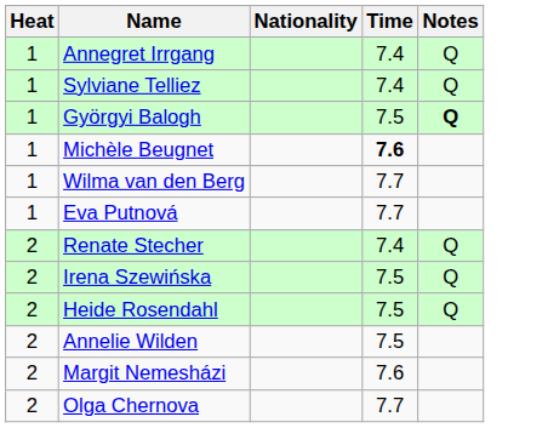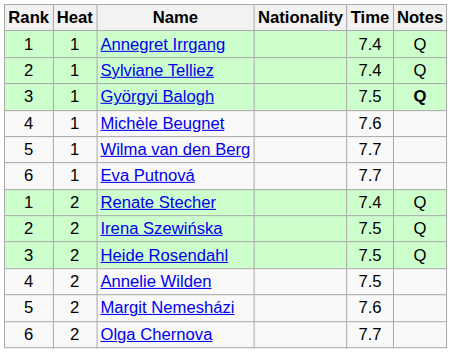 <table class="wikitable sortable" style="text-align:center">
 <tr>
+<th>Rank</th>
 <th>Heat</th>
 <th>Name</th>
 <th>Nationality</th>
 <th>Time</th>
 <th>Notes</th>
 </tr>
 <tr bgcolor=ccffcc>
 <td>1</td>
+<td>1</td>
 <td align="left"><a href='#'>Annegret Irrgang</a></td>
 <td align=left></td>
 <td>7.4</td>
 <td>Q</td>
 </tr>
 <tr bgcolor=ccffcc>
+<td>2</td>
 <td>1</td>
 <td align="left"><a href='#'>Sylviane Telliez</a></td>
 <td align=left></td>
 <td>7.4</td>
 <td>Q</td>
 </tr>
 <tr bgcolor=ccffcc>
+<td>3</td>
 <td>1</td>
 <td align="left"><a href='#'>Györgyi Balogh</a></td>
 <td align=left></td>
 <td>7.5</td>
 <td><strong>Q</strong></td>
 </tr>
 <tr>
+<td>4</td>
 <td>1</td>
 <td align="left"><a href='#'>Michèle Beugnet</a></td>
 <td align=left></td>
-<td><strong>7.6</strong></td>
+<td>7.6</td>
 <td></td>
 </tr>
 <tr>
+<td>5</td>
 <td>1</td>
 <td align="left"><a href='#'>Wilma van den Berg</a></td>
 <td align=left></td>
 <td>7.7</td>
 <td></td>
 </tr>
 <tr>
+<td>6</td>
 <td>1</td>
 <td align="left"><a href='#'>Eva Putnová</a></td>
 <td align=left></td>
 <td>7.7</td>
 <td></td>
 </tr>
 <tr bgcolor=ccffcc>
+<td>1</td>
 <td>2</td>
 <td align="left"><a href='#'>Renate Stecher</a></td>
 <td align=left></td>
 <td>7.4</td>
 <td>Q</td>
 </tr>
 <tr bgcolor=ccffcc>
 <td>2</td>
+<td>2</td>
 <td align="left"><a href='#'>Irena Szewińska</a></td>
 <td align=left></td>
 <td>7.5</td>
 <td>Q</td>
 </tr>
 <tr bgcolor=ccffcc>
+<td>3</td>
 <td>2</td>
 <td align="left"><a href='#'>Heide Rosendahl</a></td>
 <td align=left></td>
 <td>7.5</td>
 <td>Q</td>
 </tr>
 <tr>
+<td>4</td>
 <td>2</td>
 <td align="left"><a href='#'>Annelie Wilden</a></td>
 <td align=left></td>
 <td>7.5</td>
 <td></td>
 </tr>
 <tr>
+<td>5</td>
 <td>2</td>
 <td align="left"><a href='#'>Margit Nemesházi</a></td>
 <td align=left></td>
 <td>7.6</td>
 <td></td>
 </tr>
 <tr>
+<td>6</td>
 <td>2</td>
 <td align="left"><a href='#'>Olga Chernova</a></td>
 <td align=left></td>
 <td>7.7</td>
 <td></td>
 </tr>
 </table>
